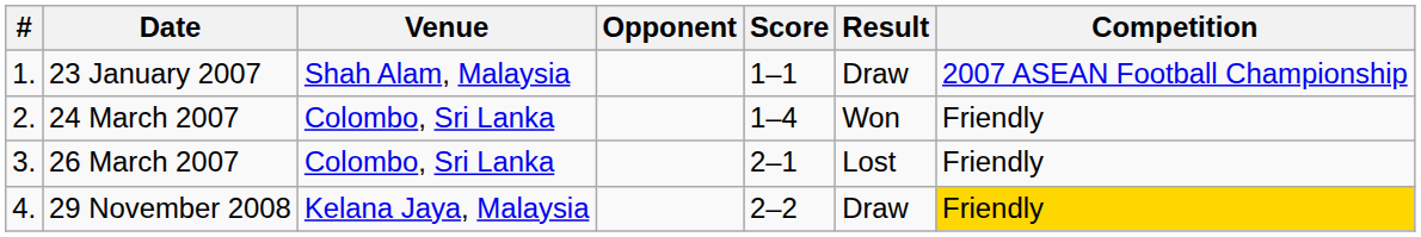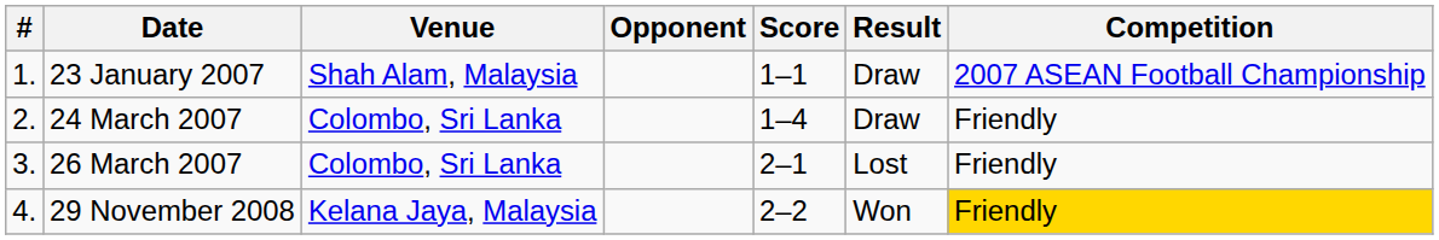 <table class="wikitable">
 <tr>
 <th>#</th>
 <th>Date</th>
 <th>Venue</th>
 <th>Opponent</th>
 <th>Score</th>
 <th>Result</th>
 <th>Competition</th>
 </tr>
 <tr>
 <td>1.</td>
 <td>23 January 2007</td>
 <td><a href='#'>Shah Alam</a>, <a href='#'>Malaysia</a></td>
 <td></td>
 <td>1–1</td>
 <td>Draw</td>
 <td><a href='#'>2007 ASEAN Football Championship</a></td>
 </tr>
 <tr>
 <td>2.</td>
 <td>24 March 2007</td>
 <td><a href='#'>Colombo</a>, <a href='#'>Sri Lanka</a></td>
 <td></td>
 <td>1–4</td>
-<td>Won</td>
+<td>Draw</td>
 <td>Friendly</td>
 </tr>
 <tr>
 <td>3.</td>
 <td>26 March 2007</td>
 <td><a href='#'>Colombo</a>, <a href='#'>Sri Lanka</a></td>
 <td></td>
 <td>2–1</td>
 <td>Lost</td>
 <td>Friendly</td>
 </tr>
 <tr>
 <td>4.</td>
 <td>29 November 2008</td>
 <td><a href='#'>Kelana Jaya</a>, <a href='#'>Malaysia</a></td>
 <td></td>
 <td>2–2</td>
-<td>Draw</td>
+<td>Won</td>
 <td style="background: gold;">Friendly</td>
 </tr>
 </table>
